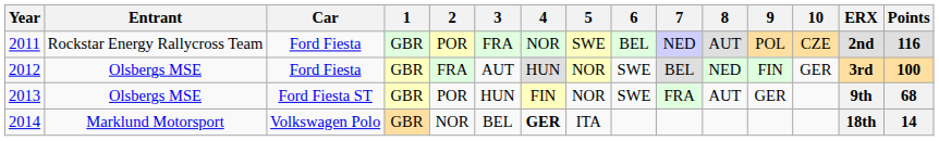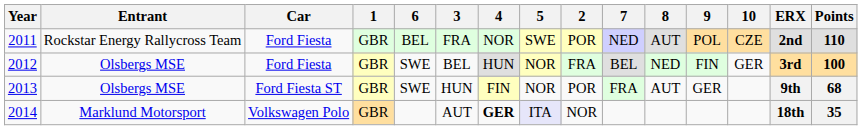 <table class="wikitable" style="text-align: center; font-size: 90%;">
 <tr valign="top">
 <th scope="col">Year</th>
 <th scope="col">Entrant</th>
 <th scope="col">Car</th>
 <th style="width: 2.4em;" scope="col">1</th>
-<th style="width: 2.4em;" scope="col">2</th>
+<th style="width: 2.4em;" scope="col">6</th>
 <th style="width: 2.4em;" scope="col">3</th>
 <th style="width: 2.4em;" scope="col">4</th>
 <th style="width: 2.4em;" scope="col">5</th>
-<th style="width: 2.4em;" scope="col">6</th>
+<th style="width: 2.4em;" scope="col">2</th>
 <th style="width: 2.4em;" scope="col">7</th>
 <th style="width: 2.4em;" scope="col">8</th>
 <th style="width: 2.4em;" scope="col">9</th>
 <th style="width: 2.4em;" scope="col">10</th>
 <th style="width: 2.4em;" scope="col">ERX</th>
 <th scope="col">Points</th>
 </tr>
 <tr>
 <td><a href='#'>2011</a></td>
 <td>Rockstar Energy Rallycross Team</td>
 <td><a href='#'>Ford Fiesta</a></td>
 <td style="background:#DFFFDF;">GBR<br></td>
-<td style="background:#FFFFBF;">POR<br></td>
+<td style="background:#DFFFDF;">BEL<br></td>
 <td style="background:#DFFFDF;">FRA<br></td>
 <td style="background:#DFFFDF;">NOR<br></td>
 <td style="background:#FFFFBF;">SWE<br></td>
-<td style="background:#DFFFDF;">BEL<br></td>
+<td style="background:#FFFFBF;">POR<br></td>
 <td style="background:#CFCFFF;">NED<br></td>
 <td style="background:#DFDFDF;">AUT<br></td>
 <td style="background:#FFDF9F;">POL<br></td>
 <td style="background:#FFDF9F;">CZE<br></td>
 <td style="background:#DFDFDF;"><strong>2nd</strong></td>
-<td style="background:#DFDFDF;"><strong>116</strong></td>
+<td style="background:#DFDFDF;"><strong>110</strong></td>
 </tr>
 <tr>
 <td><a href='#'>2012</a></td>
 <td><a href='#'>Olsbergs MSE</a></td>
 <td><a href='#'>Ford Fiesta</a></td>
 <td style="background:#FFFFBF;">GBR<br></td>
-<td style="background:#DFFFDF;">FRA<br></td>
-<td>AUT</td>
+<td>SWE</td>
+<td>BEL</td>
 <td style="background:#DFDFDF;">HUN<br></td>
 <td style="background:#FFFFBF;">NOR<br></td>
-<td>SWE</td>
+<td style="background:#DFFFDF;">FRA<br></td>
 <td style="background:#DFDFDF;">BEL<br></td>
 <td style="background:#DFFFDF;">NED<br></td>
 <td style="background:#DFFFDF;">FIN<br></td>
 <td>GER</td>
 <td style="background:#FFDF9F;"><strong>3rd</strong></td>
 <td style="background:#FFDF9F;"><strong>100</strong></td>
 </tr>
 <tr>
 <td><a href='#'>2013</a></td>
 <td><a href='#'>Olsbergs MSE</a></td>
 <td><a href='#'>Ford Fiesta ST</a></td>
 <td style="background:#FFFFBF;">GBR<br></td>
-<td>POR</td>
+<td>SWE</td>
 <td>HUN</td>
 <td style="background:#FFFFBF;">FIN<br></td>
 <td>NOR</td>
-<td>SWE</td>
+<td>POR</td>
 <td style="background:#DFFFDF;">FRA<br></td>
 <td>AUT</td>
 <td>GER</td>
 <td></td>
 <th>9th</th>
 <th>68</th>
 </tr>
 <tr>
 <td><a href='#'>2014</a></td>
 <td><a href='#'>Marklund Motorsport</a></td>
 <td><a href='#'>Volkswagen Polo</a></td>
 <td style="background:#FFDF9F;">GBR<br></td>
+<td></td>
+<td>AUT</td>
+<td><strong>GER</strong></td>
+<td style="background: lavender;">ITA</td>
 <td>NOR</td>
-<td>BEL</td>
-<td><strong>GER</strong></td>
-<td>ITA</td>
-<td></td>
 <td></td>
 <td></td>
 <td></td>
 <td></td>
 <th>18th</th>
-<th>14</th>
+<th>35</th>
 </tr>
 </table>
